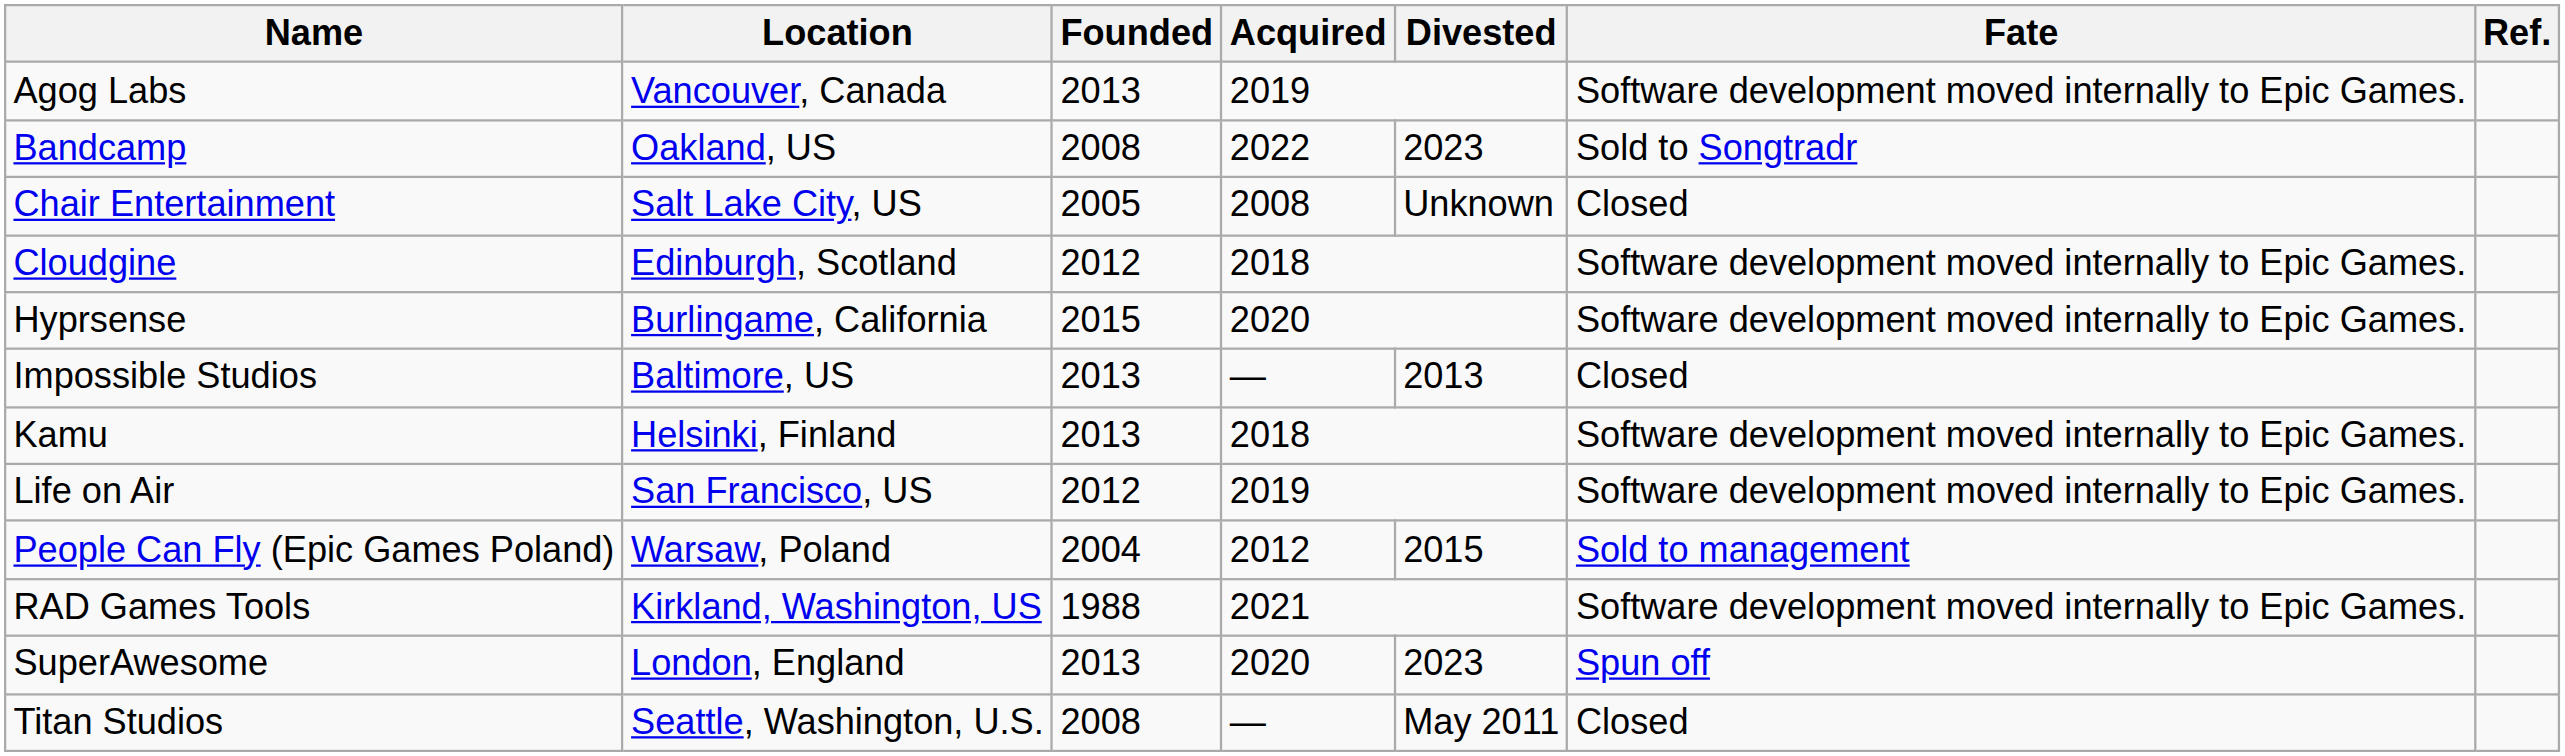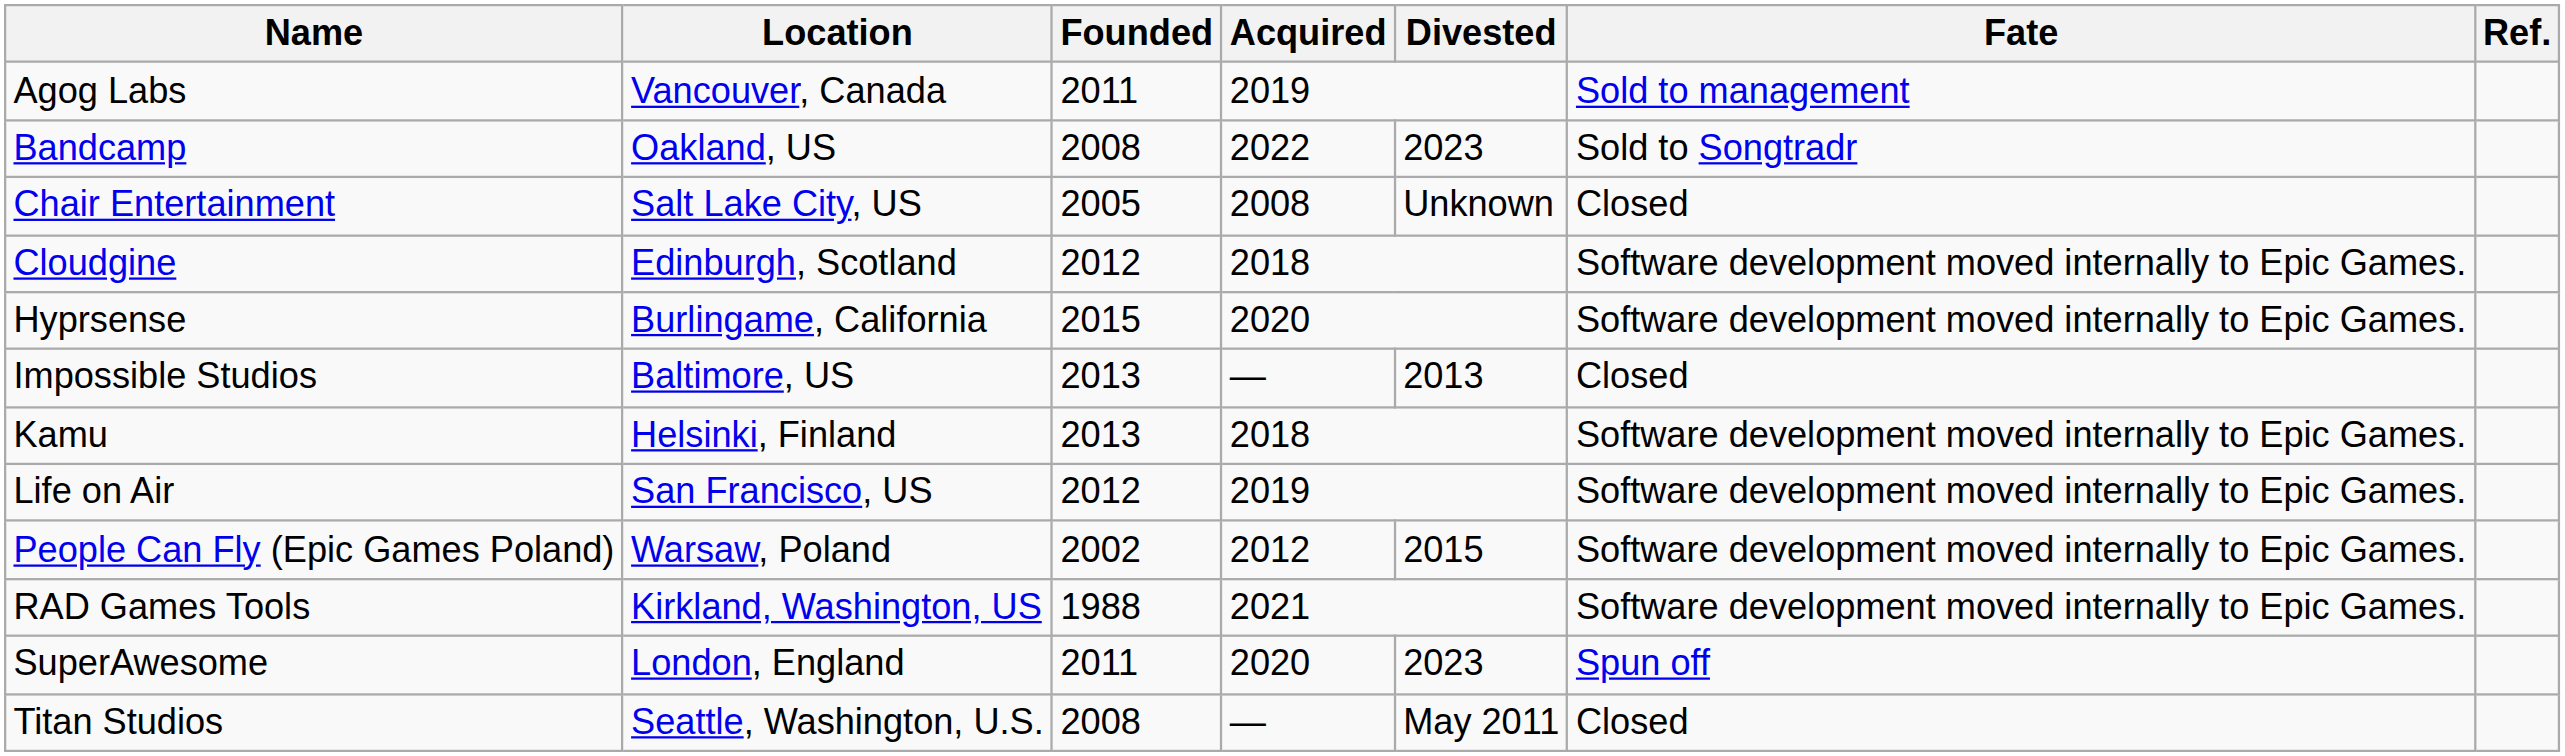 <table class="wikitable sortable">
 <tr>
 <th>Name</th>
 <th>Location</th>
 <th>Founded</th>
 <th>Acquired</th>
 <th>Divested</th>
 <th>Fate</th>
 <th>Ref.</th>
 </tr>
 <tr>
 <td>Agog Labs</td>
 <td><a href='#'>Vancouver</a>, Canada</td>
-<td>2013</td>
+<td>2011</td>
 <td colspan="2">2019</td>
-<td>Software development moved internally to Epic Games.</td>
+<td><a href='#'>Sold to management</a></td>
 <td></td>
 </tr>
 <tr>
 <td><a href='#'>Bandcamp</a></td>
 <td><a href='#'>Oakland</a>, US</td>
 <td>2008</td>
 <td>2022</td>
 <td>2023</td>
 <td>Sold to <a href='#'>Songtradr</a></td>
 <td></td>
 </tr>
 <tr>
 <td><a href='#'>Chair Entertainment</a></td>
 <td><a href='#'>Salt Lake City</a>, US</td>
 <td>2005</td>
 <td>2008</td>
 <td>Unknown</td>
 <td>Closed</td>
 <td></td>
 </tr>
 <tr>
 <td><a href='#'>Cloudgine</a></td>
 <td><a href='#'>Edinburgh</a>, Scotland</td>
 <td>2012</td>
 <td colspan="2">2018</td>
 <td>Software development moved internally to Epic Games.</td>
 <td></td>
 </tr>
 <tr>
 <td>Hyprsense</td>
 <td><a href='#'>Burlingame</a>, California</td>
 <td>2015</td>
 <td colspan="2">2020</td>
 <td>Software development moved internally to Epic Games.</td>
 <td></td>
 </tr>
 <tr>
 <td>Impossible Studios</td>
 <td><a href='#'>Baltimore</a>, US</td>
 <td>2013</td>
 <td>—</td>
 <td>2013</td>
 <td>Closed</td>
 <td></td>
 </tr>
 <tr>
 <td>Kamu</td>
 <td><a href='#'>Helsinki</a>, Finland</td>
 <td>2013</td>
 <td colspan="2">2018</td>
 <td>Software development moved internally to Epic Games.</td>
 <td></td>
 </tr>
 <tr>
 <td>Life on Air</td>
 <td><a href='#'>San Francisco</a>, US</td>
 <td>2012</td>
 <td colspan="2">2019</td>
 <td>Software development moved internally to Epic Games.</td>
 <td></td>
 </tr>
 <tr>
 <td><a href='#'>People Can Fly</a> (Epic Games Poland)</td>
 <td><a href='#'>Warsaw</a>, Poland</td>
-<td>2004</td>
+<td>2002</td>
 <td>2012</td>
 <td>2015</td>
-<td><a href='#'>Sold to management</a></td>
+<td>Software development moved internally to Epic Games.</td>
 <td></td>
 </tr>
 <tr>
 <td>RAD Games Tools</td>
 <td><a href='#'>Kirkland, Washington, US</a></td>
 <td>1988</td>
 <td colspan="2">2021</td>
 <td>Software development moved internally to Epic Games.</td>
 <td></td>
 </tr>
 <tr>
 <td>SuperAwesome</td>
 <td><a href='#'>London</a>, England</td>
-<td>2013</td>
+<td>2011</td>
 <td>2020</td>
 <td>2023</td>
 <td><a href='#'>Spun off</a></td>
 <td></td>
 </tr>
 <tr>
 <td>Titan Studios</td>
 <td><a href='#'>Seattle</a>, Washington, U.S.</td>
 <td>2008</td>
 <td>—</td>
 <td>May 2011</td>
 <td>Closed</td>
 <td></td>
 </tr>
 </table>
